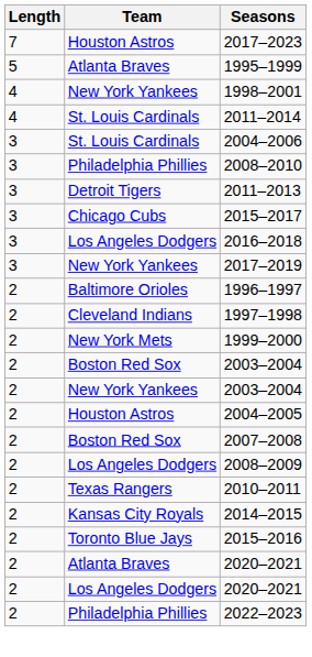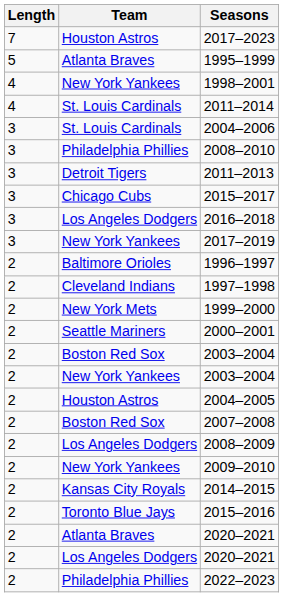 <table class="wikitable">
 <tr>
 <th>Length</th>
 <th>Team</th>
 <th>Seasons</th>
 </tr>
 <tr>
 <td>7</td>
 <td><a href='#'>Houston Astros</a></td>
 <td>2017–2023</td>
 </tr>
 <tr>
 <td>5</td>
 <td><a href='#'>Atlanta Braves</a></td>
 <td>1995–1999</td>
 </tr>
 <tr>
 <td>4</td>
 <td><a href='#'>New York Yankees</a></td>
 <td>1998–2001</td>
 </tr>
 <tr>
 <td>4</td>
 <td><a href='#'>St. Louis Cardinals</a></td>
 <td>2011–2014</td>
 </tr>
 <tr>
 <td>3</td>
 <td><a href='#'>St. Louis Cardinals</a></td>
 <td>2004–2006</td>
 </tr>
 <tr>
 <td>3</td>
 <td><a href='#'>Philadelphia Phillies</a></td>
 <td>2008–2010</td>
 </tr>
 <tr>
 <td>3</td>
 <td><a href='#'>Detroit Tigers</a></td>
 <td>2011–2013</td>
 </tr>
 <tr>
 <td>3</td>
 <td><a href='#'>Chicago Cubs</a></td>
 <td>2015–2017</td>
 </tr>
 <tr>
 <td>3</td>
 <td><a href='#'>Los Angeles Dodgers</a></td>
 <td>2016–2018</td>
 </tr>
 <tr>
 <td>3</td>
 <td><a href='#'>New York Yankees</a></td>
 <td>2017–2019</td>
 </tr>
 <tr>
 <td>2</td>
 <td><a href='#'>Baltimore Orioles</a></td>
 <td>1996–1997</td>
 </tr>
 <tr>
 <td>2</td>
 <td><a href='#'>Cleveland Indians</a></td>
 <td>1997–1998</td>
 </tr>
 <tr>
 <td>2</td>
 <td><a href='#'>New York Mets</a></td>
 <td>1999–2000</td>
 </tr>
 <tr>
 <td>2</td>
+<td><a href='#'>Seattle Mariners</a></td>
+<td>2000–2001</td>
+</tr>
+<tr>
+<td>2</td>
 <td><a href='#'>Boston Red Sox</a></td>
 <td>2003–2004</td>
 </tr>
 <tr>
 <td>2</td>
 <td><a href='#'>New York Yankees</a></td>
 <td>2003–2004</td>
 </tr>
 <tr>
 <td>2</td>
 <td><a href='#'>Houston Astros</a></td>
 <td>2004–2005</td>
 </tr>
 <tr>
 <td>2</td>
 <td><a href='#'>Boston Red Sox</a></td>
 <td>2007–2008</td>
 </tr>
 <tr>
 <td>2</td>
 <td><a href='#'>Los Angeles Dodgers</a></td>
 <td>2008–2009</td>
 </tr>
 <tr>
 <td>2</td>
-<td><a href='#'>Texas Rangers</a></td>
-<td>2010–2011</td>
+<td><a href='#'>New York Yankees</a></td>
+<td>2009–2010</td>
 </tr>
 <tr>
 <td>2</td>
 <td><a href='#'>Kansas City Royals</a></td>
 <td>2014–2015</td>
 </tr>
 <tr>
 <td>2</td>
 <td><a href='#'>Toronto Blue Jays</a></td>
 <td>2015–2016</td>
 </tr>
 <tr>
 <td>2</td>
 <td><a href='#'>Atlanta Braves</a></td>
 <td>2020–2021</td>
 </tr>
 <tr>
 <td>2</td>
 <td><a href='#'>Los Angeles Dodgers</a></td>
 <td>2020–2021</td>
 </tr>
 <tr>
 <td>2</td>
 <td><a href='#'>Philadelphia Phillies</a></td>
 <td>2022–2023</td>
 </tr>
 </table>
